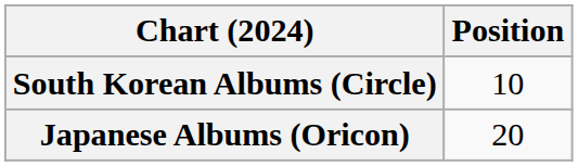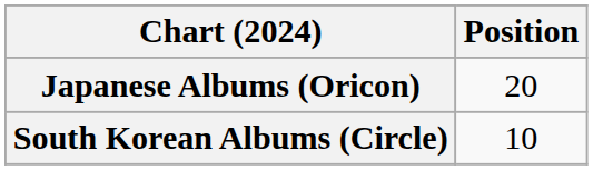 <table class="wikitable sortable plainrowheaders" style="text-align:center">
 <tr>
 <th scope="col">Chart (2024)</th>
 <th scope="col">Position</th>
 </tr>
 <tr>
+<th scope="row">Japanese Albums (Oricon)</th>
+<td>20</td>
+</tr>
+<tr>
 <th scope="row">South Korean Albums (Circle)</th>
 <td>10</td>
 </tr>
-<tr>
-<th scope="row">Japanese Albums (Oricon)</th>
-<td>20</td>
-</tr>
 </table>
